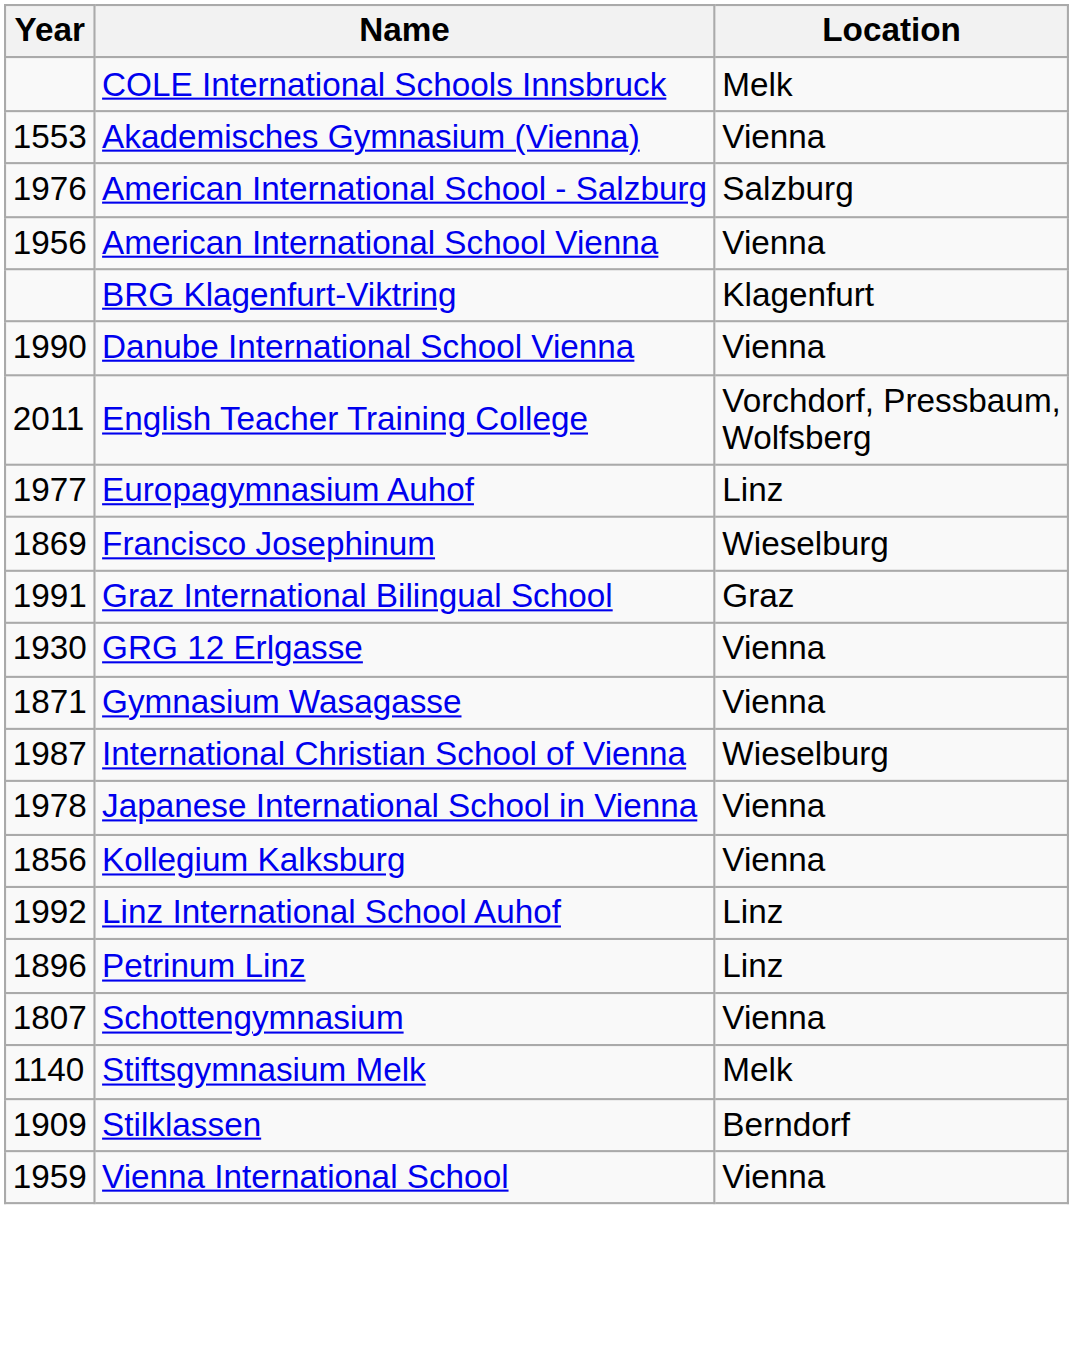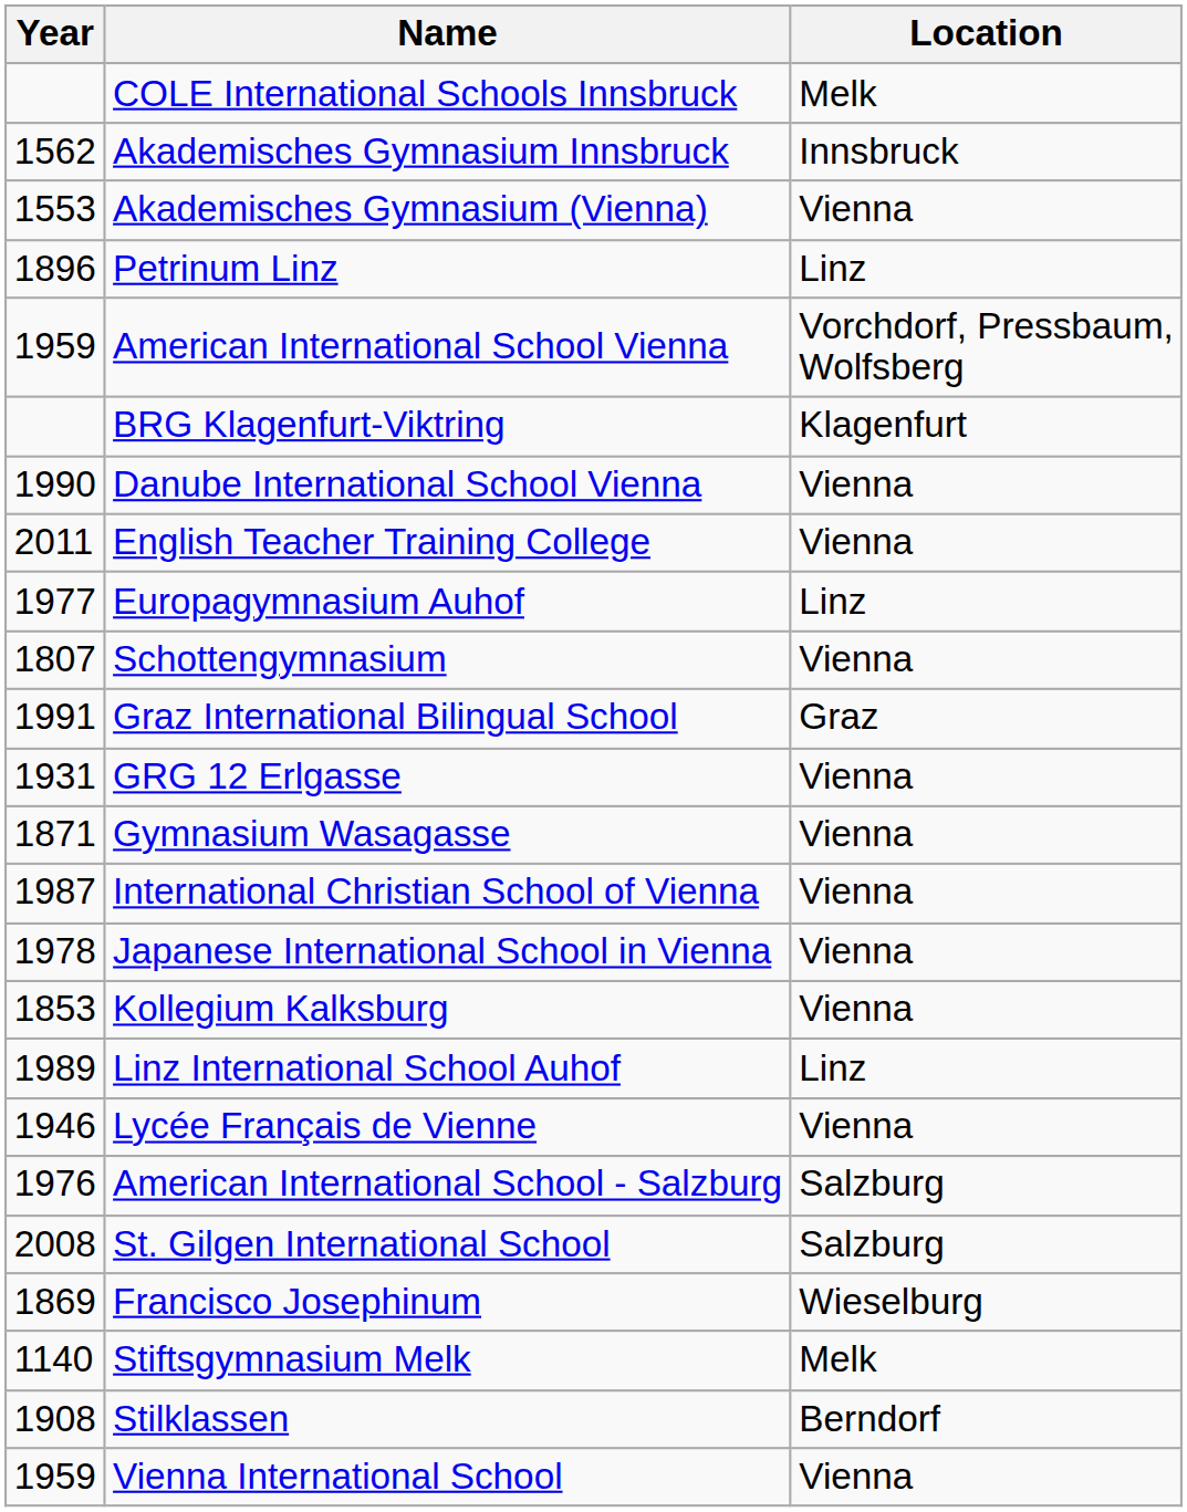 <table class="wikitable">
 <tr>
 <th>Year</th>
 <th>Name</th>
 <th>Location</th>
 </tr>
 <tr>
 <td></td>
 <td><a href='#'>COLE International Schools Innsbruck</a></td>
 <td>Melk</td>
 </tr>
 <tr>
+<td>1562</td>
+<td><a href='#'>Akademisches Gymnasium Innsbruck</a></td>
+<td>Innsbruck</td>
+</tr>
+<tr>
 <td>1553</td>
 <td><a href='#'>Akademisches Gymnasium (Vienna)</a></td>
 <td>Vienna</td>
 </tr>
 <tr>
-<td>1976</td>
-<td><a href='#'>American International School - Salzburg</a></td>
-<td>Salzburg</td>
+<td>1896</td>
+<td><a href='#'>Petrinum Linz</a></td>
+<td>Linz</td>
 </tr>
 <tr>
-<td>1956</td>
+<td>1959</td>
 <td><a href='#'>American International School Vienna</a></td>
-<td>Vienna</td>
+<td>Vorchdorf, Pressbaum,<br>Wolfsberg</td>
 </tr>
 <tr>
 <td></td>
 <td><a href='#'>BRG Klagenfurt-Viktring</a></td>
 <td>Klagenfurt</td>
 </tr>
 <tr>
 <td>1990</td>
 <td><a href='#'>Danube International School Vienna</a></td>
 <td>Vienna</td>
 </tr>
 <tr>
 <td>2011</td>
 <td><a href='#'>English Teacher Training College</a></td>
-<td>Vorchdorf, Pressbaum,<br>Wolfsberg</td>
+<td>Vienna</td>
 </tr>
 <tr>
 <td>1977</td>
 <td><a href='#'>Europagymnasium Auhof</a></td>
 <td>Linz</td>
 </tr>
 <tr>
-<td>1869</td>
-<td><a href='#'>Francisco Josephinum</a></td>
-<td>Wieselburg</td>
+<td>1807</td>
+<td><a href='#'>Schottengymnasium</a></td>
+<td>Vienna</td>
 </tr>
 <tr>
 <td>1991</td>
 <td><a href='#'>Graz International Bilingual School</a></td>
 <td>Graz</td>
 </tr>
 <tr>
-<td>1930</td>
+<td>1931</td>
 <td><a href='#'>GRG 12 Erlgasse</a></td>
 <td>Vienna</td>
 </tr>
 <tr>
 <td>1871</td>
 <td><a href='#'>Gymnasium Wasagasse</a></td>
 <td>Vienna</td>
 </tr>
 <tr>
 <td>1987</td>
 <td><a href='#'>International Christian School of Vienna</a></td>
-<td>Wieselburg</td>
+<td>Vienna</td>
 </tr>
 <tr>
 <td>1978</td>
 <td><a href='#'>Japanese International School in Vienna</a></td>
 <td>Vienna</td>
 </tr>
 <tr>
-<td>1856</td>
+<td>1853</td>
 <td><a href='#'>Kollegium Kalksburg</a></td>
 <td>Vienna</td>
 </tr>
 <tr>
-<td>1992</td>
+<td>1989</td>
 <td><a href='#'>Linz International School Auhof</a></td>
 <td>Linz</td>
 </tr>
 <tr>
-<td>1896</td>
-<td><a href='#'>Petrinum Linz</a></td>
-<td>Linz</td>
+<td>1946</td>
+<td><a href='#'>Lycée Français de Vienne</a></td>
+<td>Vienna</td>
 </tr>
 <tr>
-<td>1807</td>
-<td><a href='#'>Schottengymnasium</a></td>
-<td>Vienna</td>
+<td>1976</td>
+<td><a href='#'>American International School - Salzburg</a></td>
+<td>Salzburg</td>
+</tr>
+<tr>
+<td>2008</td>
+<td><a href='#'>St. Gilgen International School</a></td>
+<td>Salzburg</td>
+</tr>
+<tr>
+<td>1869</td>
+<td><a href='#'>Francisco Josephinum</a></td>
+<td>Wieselburg</td>
 </tr>
 <tr>
 <td>1140</td>
 <td><a href='#'>Stiftsgymnasium Melk</a></td>
 <td>Melk</td>
 </tr>
 <tr>
-<td>1909</td>
+<td>1908</td>
 <td><a href='#'>Stilklassen</a></td>
 <td>Berndorf</td>
 </tr>
 <tr>
 <td>1959</td>
 <td><a href='#'>Vienna International School</a></td>
 <td>Vienna</td>
 </tr>
 </table>
